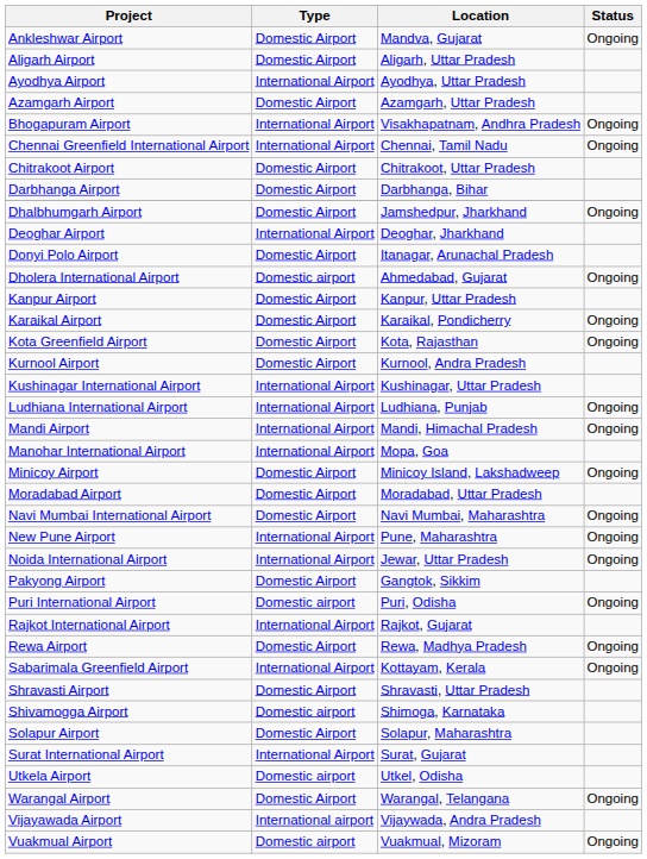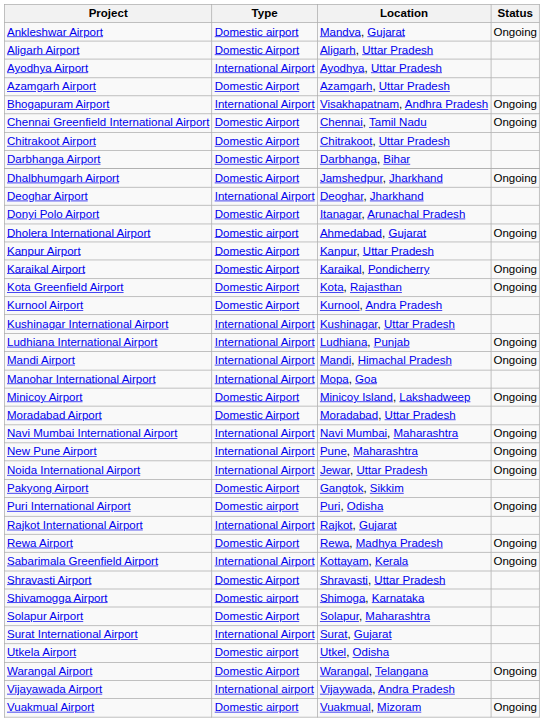 <table class="wikitable sortable">
 <tr>
 <th>Project</th>
 <th>Type</th>
 <th>Location</th>
 <th>Status</th>
 </tr>
 <tr>
 <td><a href='#'>Ankleshwar Airport</a></td>
-<td><a href='#'>Domestic Airport</a></td>
+<td><a href='#'>Domestic airport</a></td>
 <td><a href='#'>Mandva</a>, <a href='#'>Gujarat</a></td>
 <td>Ongoing</td>
 </tr>
 <tr>
 <td><a href='#'>Aligarh Airport</a></td>
 <td><a href='#'>Domestic Airport</a></td>
 <td><a href='#'>Aligarh</a>, <a href='#'>Uttar Pradesh</a></td>
 <td></td>
 </tr>
 <tr>
 <td><a href='#'>Ayodhya Airport</a></td>
 <td><a href='#'>International Airport</a></td>
 <td><a href='#'>Ayodhya</a>, <a href='#'>Uttar Pradesh</a></td>
 <td></td>
 </tr>
 <tr>
 <td><a href='#'>Azamgarh Airport</a></td>
 <td><a href='#'>Domestic Airport</a></td>
 <td><a href='#'>Azamgarh</a>, <a href='#'>Uttar Pradesh</a></td>
 <td></td>
 </tr>
 <tr>
 <td><a href='#'>Bhogapuram Airport</a></td>
 <td><a href='#'>International Airport</a></td>
 <td><a href='#'>Visakhapatnam</a>, <a href='#'>Andhra Pradesh</a></td>
 <td>Ongoing</td>
 </tr>
 <tr>
 <td><a href='#'>Chennai Greenfield International Airport</a></td>
-<td><a href='#'>International Airport</a></td>
+<td><a href='#'>Domestic Airport</a></td>
 <td><a href='#'>Chennai</a>, <a href='#'>Tamil Nadu</a></td>
 <td>Ongoing</td>
 </tr>
 <tr>
 <td><a href='#'>Chitrakoot Airport</a></td>
 <td><a href='#'>Domestic Airport</a></td>
 <td><a href='#'>Chitrakoot</a>, <a href='#'>Uttar Pradesh</a></td>
 <td></td>
 </tr>
 <tr>
 <td><a href='#'>Darbhanga Airport</a></td>
 <td><a href='#'>Domestic Airport</a></td>
 <td><a href='#'>Darbhanga</a>, <a href='#'>Bihar</a></td>
 <td></td>
 </tr>
 <tr>
 </tr>
 <tr>
 <td><a href='#'>Dhalbhumgarh Airport</a></td>
 <td><a href='#'>Domestic Airport</a></td>
 <td><a href='#'>Jamshedpur</a>, <a href='#'>Jharkhand</a></td>
 <td>Ongoing</td>
 </tr>
 <tr>
 <td><a href='#'>Deoghar Airport</a></td>
 <td><a href='#'>International Airport</a></td>
 <td><a href='#'>Deoghar</a>, <a href='#'>Jharkhand</a></td>
 <td></td>
 </tr>
 <tr>
 <td><a href='#'>Donyi Polo Airport</a></td>
 <td><a href='#'>Domestic Airport</a></td>
 <td><a href='#'>Itanagar</a>, <a href='#'>Arunachal Pradesh</a></td>
 <td></td>
 </tr>
 <tr>
 <td><a href='#'>Dholera International Airport</a></td>
 <td><a href='#'>Domestic airport</a></td>
 <td><a href='#'>Ahmedabad</a>, <a href='#'>Gujarat</a></td>
 <td>Ongoing</td>
 </tr>
 <tr>
 <td><a href='#'>Kanpur Airport</a></td>
 <td><a href='#'>Domestic Airport</a></td>
 <td><a href='#'>Kanpur</a>, <a href='#'>Uttar Pradesh</a></td>
 <td></td>
 </tr>
 <tr>
 <td><a href='#'>Karaikal Airport</a></td>
 <td><a href='#'>Domestic Airport</a></td>
 <td><a href='#'>Karaikal</a>, <a href='#'>Pondicherry</a></td>
 <td>Ongoing</td>
 </tr>
 <tr>
 <td><a href='#'>Kota Greenfield Airport</a></td>
 <td><a href='#'>Domestic Airport</a></td>
 <td><a href='#'>Kota</a>, <a href='#'>Rajasthan</a></td>
 <td>Ongoing</td>
 </tr>
 <tr>
 <td><a href='#'>Kurnool Airport</a></td>
 <td><a href='#'>Domestic Airport</a></td>
 <td><a href='#'>Kurnool</a>, <a href='#'>Andra Pradesh</a></td>
 <td></td>
 </tr>
 <tr>
 <td><a href='#'>Kushinagar International Airport</a></td>
 <td><a href='#'>International Airport</a></td>
 <td><a href='#'>Kushinagar</a>, <a href='#'>Uttar Pradesh</a></td>
 <td></td>
 </tr>
 <tr>
 <td><a href='#'>Ludhiana International Airport</a></td>
 <td><a href='#'>International Airport</a></td>
 <td><a href='#'>Ludhiana</a>, <a href='#'>Punjab</a></td>
 <td>Ongoing</td>
 </tr>
 <tr>
 <td><a href='#'>Mandi Airport</a></td>
 <td><a href='#'>International Airport</a></td>
 <td><a href='#'>Mandi</a>, <a href='#'>Himachal Pradesh</a></td>
 <td>Ongoing</td>
 </tr>
 <tr>
 <td><a href='#'>Manohar International Airport</a></td>
 <td><a href='#'>International Airport</a></td>
 <td><a href='#'>Mopa</a>, <a href='#'>Goa</a></td>
 <td></td>
 </tr>
 <tr>
 <td><a href='#'>Minicoy Airport</a></td>
 <td><a href='#'>Domestic Airport</a></td>
 <td><a href='#'>Minicoy Island</a>, <a href='#'>Lakshadweep</a></td>
 <td>Ongoing</td>
 </tr>
 <tr>
 <td><a href='#'>Moradabad Airport</a></td>
 <td><a href='#'>Domestic Airport</a></td>
 <td><a href='#'>Moradabad</a>, <a href='#'>Uttar Pradesh</a></td>
 <td></td>
 </tr>
 <tr>
 <td><a href='#'>Navi Mumbai International Airport</a></td>
-<td><a href='#'>Domestic Airport</a></td>
+<td><a href='#'>International Airport</a></td>
 <td><a href='#'>Navi Mumbai</a>, <a href='#'>Maharashtra</a></td>
 <td>Ongoing</td>
 </tr>
 <tr>
 <td><a href='#'>New Pune Airport</a></td>
 <td><a href='#'>International Airport</a></td>
 <td><a href='#'>Pune</a>, <a href='#'>Maharashtra</a></td>
 <td>Ongoing</td>
 </tr>
 <tr>
 <td><a href='#'>Noida International Airport</a></td>
 <td><a href='#'>International Airport</a></td>
 <td><a href='#'>Jewar</a>, <a href='#'>Uttar Pradesh</a></td>
 <td>Ongoing</td>
 </tr>
 <tr>
 <td><a href='#'>Pakyong Airport</a></td>
 <td><a href='#'>Domestic Airport</a></td>
 <td><a href='#'>Gangtok</a>, <a href='#'>Sikkim</a></td>
 <td></td>
 </tr>
 <tr>
 <td><a href='#'>Puri International Airport</a></td>
 <td><a href='#'>Domestic airport</a></td>
 <td><a href='#'>Puri</a>, <a href='#'>Odisha</a></td>
 <td>Ongoing</td>
 </tr>
 <tr>
 <td><a href='#'>Rajkot International Airport</a></td>
 <td><a href='#'>International Airport</a></td>
 <td><a href='#'>Rajkot</a>, <a href='#'>Gujarat</a></td>
 <td></td>
 </tr>
 <tr>
 <td><a href='#'>Rewa Airport</a></td>
 <td><a href='#'>Domestic Airport</a></td>
 <td><a href='#'>Rewa</a>, <a href='#'>Madhya Pradesh</a></td>
 <td>Ongoing</td>
 </tr>
 <tr>
 <td><a href='#'>Sabarimala Greenfield Airport</a></td>
 <td><a href='#'>International Airport</a></td>
 <td><a href='#'>Kottayam</a>, <a href='#'>Kerala</a></td>
 <td>Ongoing</td>
 </tr>
 <tr>
 <td><a href='#'>Shravasti Airport</a></td>
 <td><a href='#'>Domestic Airport</a></td>
 <td><a href='#'>Shravasti</a>, <a href='#'>Uttar Pradesh</a></td>
 <td></td>
 </tr>
 <tr>
 <td><a href='#'>Shivamogga Airport</a></td>
 <td><a href='#'>Domestic airport</a></td>
 <td><a href='#'>Shimoga</a>, <a href='#'>Karnataka</a></td>
 <td></td>
 </tr>
 <tr>
 <td><a href='#'>Solapur Airport</a></td>
 <td><a href='#'>Domestic Airport</a></td>
 <td><a href='#'>Solapur</a>, <a href='#'>Maharashtra</a></td>
 <td></td>
 </tr>
 <tr>
 <td><a href='#'>Surat International Airport</a></td>
 <td><a href='#'>International Airport</a></td>
 <td><a href='#'>Surat</a>, <a href='#'>Gujarat</a></td>
 <td></td>
 </tr>
 <tr>
 <td><a href='#'>Utkela Airport</a></td>
 <td><a href='#'>Domestic airport</a></td>
 <td><a href='#'>Utkel</a>, <a href='#'>Odisha</a></td>
 <td></td>
 </tr>
 <tr>
 <td><a href='#'>Warangal Airport</a></td>
 <td><a href='#'>Domestic Airport</a></td>
 <td><a href='#'>Warangal</a>, <a href='#'>Telangana</a></td>
 <td>Ongoing</td>
 </tr>
 <tr>
 <td><a href='#'>Vijayawada Airport</a></td>
 <td><a href='#'>International airport</a></td>
 <td><a href='#'>Vijaywada</a>, <a href='#'>Andra Pradesh</a></td>
 <td></td>
 </tr>
 <tr>
 <td><a href='#'>Vuakmual Airport</a></td>
 <td><a href='#'>Domestic airport</a></td>
 <td><a href='#'>Vuakmual</a>, <a href='#'>Mizoram</a></td>
 <td>Ongoing</td>
 </tr>
 </table>
